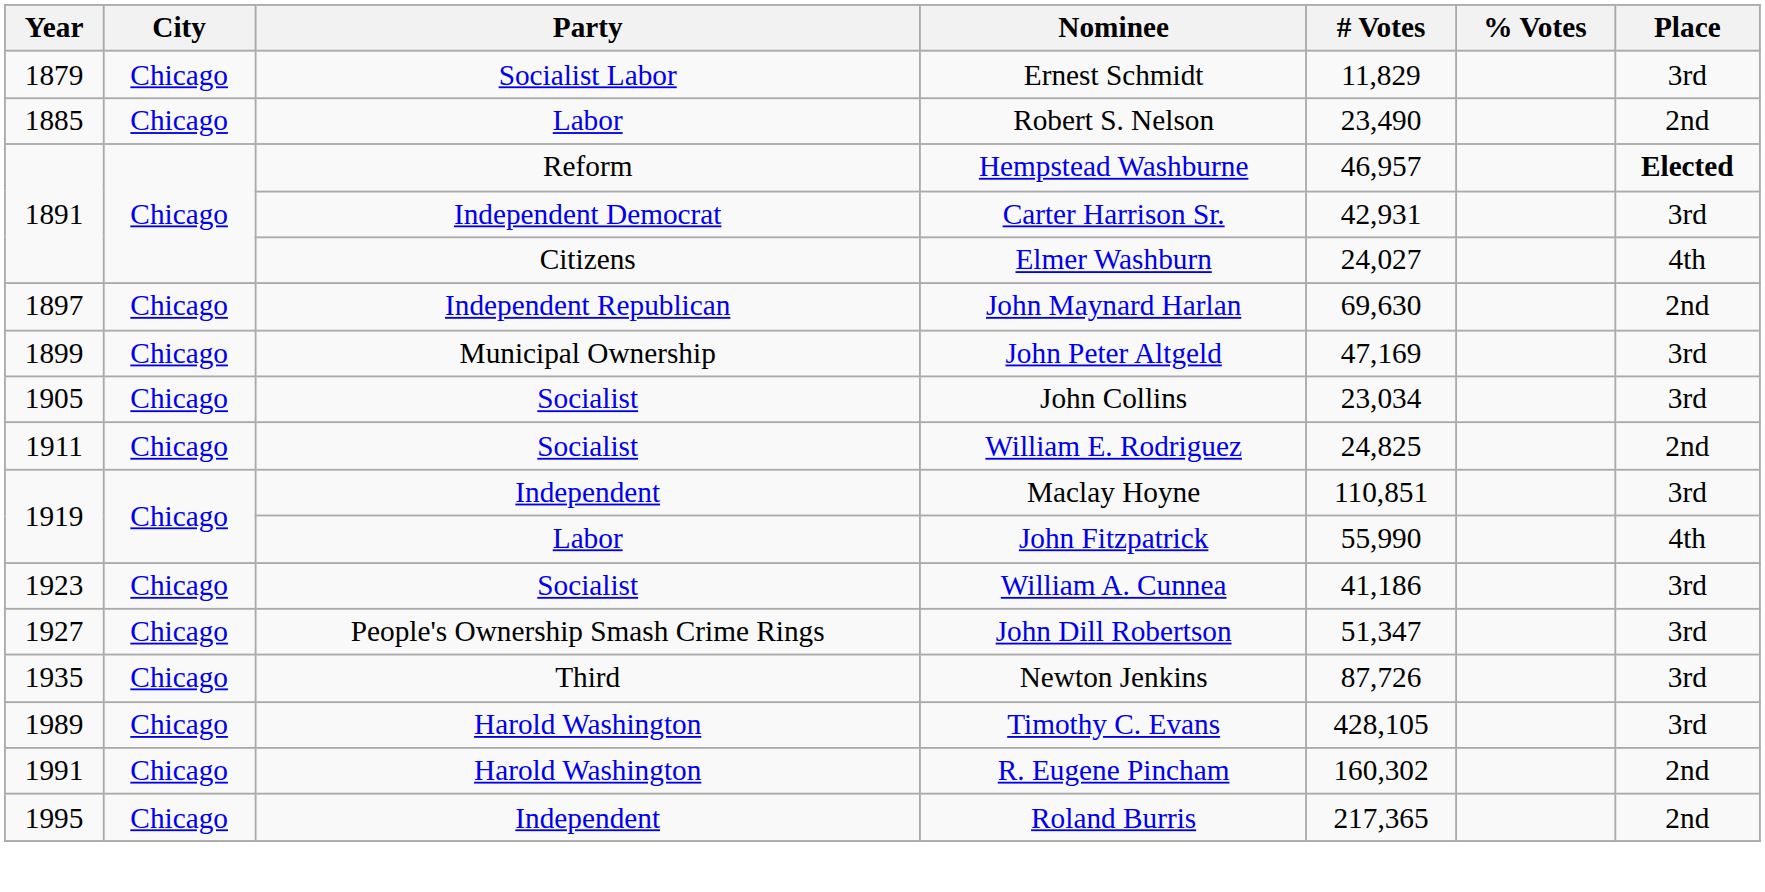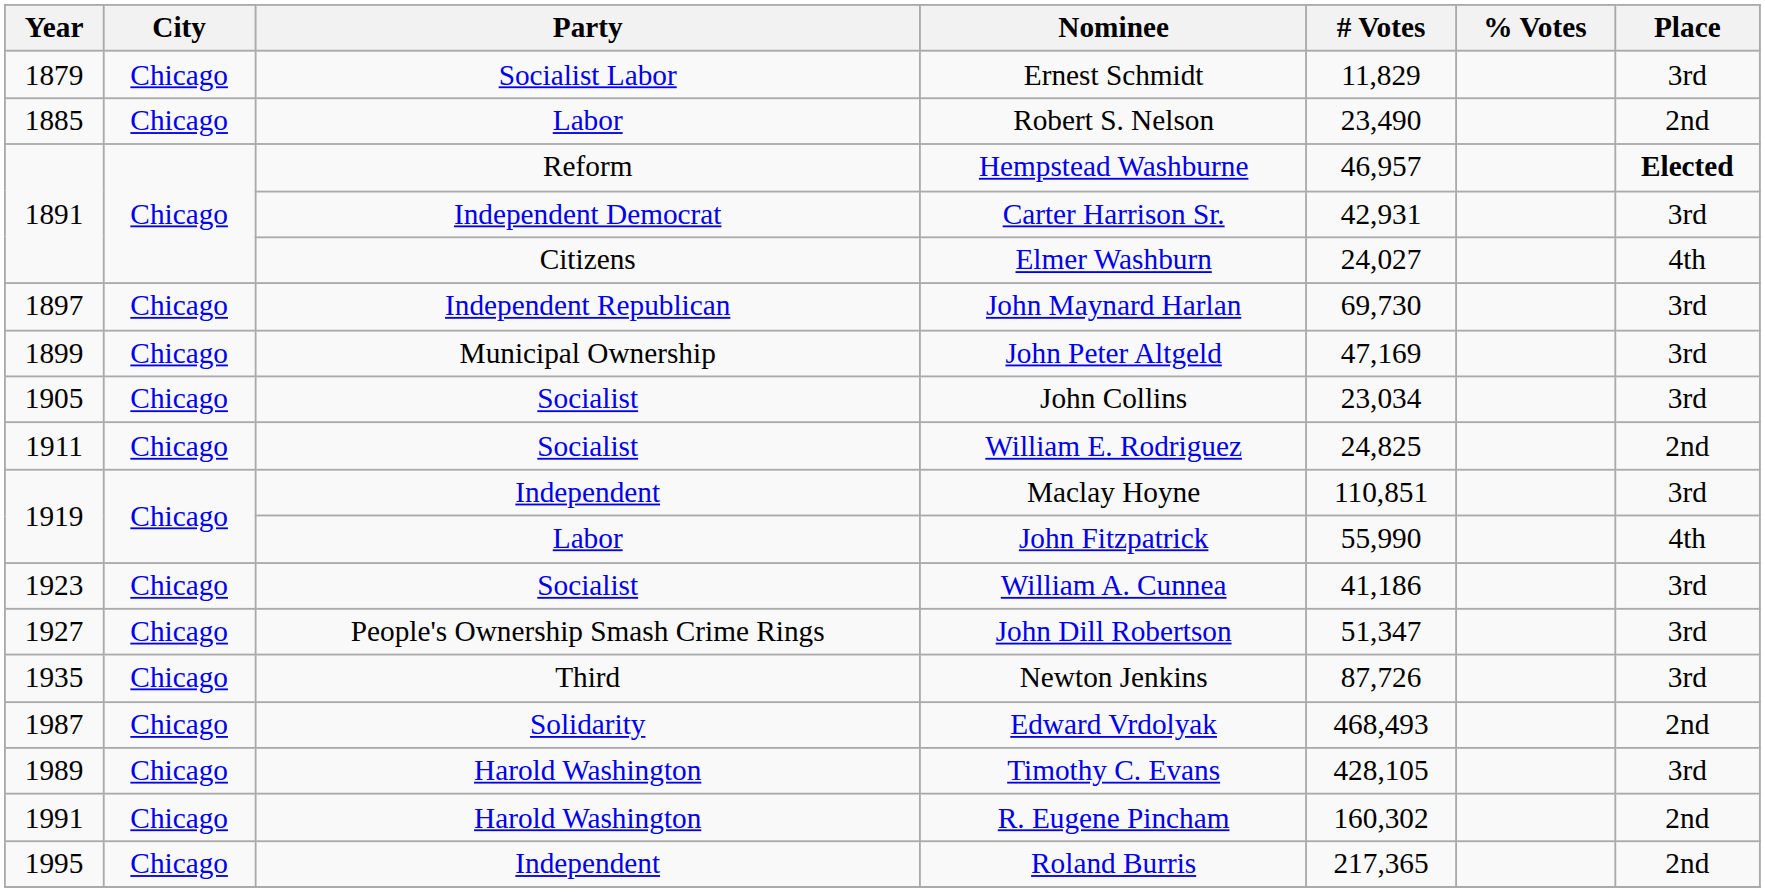 <table class="wikitable sortable mw-collapsible" style="text-align:center; width:60em;">
 <tr style="background:lightgrey;">
 <th>Year</th>
 <th>City</th>
 <th>Party</th>
 <th>Nominee</th>
 <th># Votes</th>
 <th>% Votes</th>
 <th>Place</th>
 </tr>
 <tr>
 <td>1879</td>
 <td><a href='#'>Chicago</a></td>
 <td><a href='#'>Socialist Labor</a></td>
 <td>Ernest Schmidt</td>
 <td>11,829</td>
 <td></td>
 <td>3rd</td>
 </tr>
 <tr>
 <td>1885</td>
 <td><a href='#'>Chicago</a></td>
 <td><a href='#'>Labor</a></td>
 <td>Robert S. Nelson</td>
 <td>23,490</td>
 <td></td>
 <td>2nd</td>
 </tr>
 <tr>
 <td rowspan=3>1891</td>
 <td rowspan=3><a href='#'>Chicago</a></td>
 <td>Reform</td>
 <td><a href='#'>Hempstead Washburne</a></td>
 <td>46,957</td>
 <td></td>
 <td data-sort-value="1st"><strong>Elected</strong></td>
 </tr>
 <tr>
 <td><a href='#'>Independent Democrat</a></td>
 <td><a href='#'>Carter Harrison Sr.</a></td>
 <td>42,931</td>
 <td></td>
 <td>3rd</td>
 </tr>
 <tr>
 <td>Citizens</td>
 <td><a href='#'>Elmer Washburn</a></td>
 <td>24,027</td>
 <td></td>
 <td>4th</td>
 </tr>
 <tr>
 <td>1897</td>
 <td><a href='#'>Chicago</a></td>
 <td><a href='#'>Independent Republican</a></td>
 <td><a href='#'>John Maynard Harlan</a></td>
-<td>69,630</td>
+<td>69,730</td>
 <td></td>
-<td>2nd</td>
+<td>3rd</td>
 </tr>
 <tr>
 <td>1899</td>
 <td><a href='#'>Chicago</a></td>
 <td>Municipal Ownership</td>
 <td><a href='#'>John Peter Altgeld</a></td>
 <td>47,169</td>
 <td></td>
 <td>3rd</td>
 </tr>
 <tr>
 <td>1905</td>
 <td><a href='#'>Chicago</a></td>
 <td><a href='#'>Socialist</a></td>
 <td>John Collins</td>
 <td>23,034</td>
 <td></td>
 <td>3rd</td>
 </tr>
 <tr>
 <td>1911</td>
 <td><a href='#'>Chicago</a></td>
 <td><a href='#'>Socialist</a></td>
 <td><a href='#'>William E. Rodriguez</a></td>
 <td>24,825</td>
 <td></td>
 <td>2nd</td>
 </tr>
 <tr>
 <td rowspan=2>1919</td>
 <td rowspan=2><a href='#'>Chicago</a></td>
 <td><a href='#'>Independent</a></td>
 <td>Maclay Hoyne</td>
 <td>110,851</td>
 <td></td>
 <td>3rd</td>
 </tr>
 <tr>
 <td><a href='#'>Labor</a></td>
 <td><a href='#'>John Fitzpatrick</a></td>
 <td>55,990</td>
 <td></td>
 <td>4th</td>
 </tr>
 <tr>
 <td>1923</td>
 <td><a href='#'>Chicago</a></td>
 <td><a href='#'>Socialist</a></td>
 <td><a href='#'>William A. Cunnea</a></td>
 <td>41,186</td>
 <td></td>
 <td>3rd</td>
 </tr>
 <tr>
 <td>1927</td>
 <td><a href='#'>Chicago</a></td>
 <td>People's Ownership Smash Crime Rings</td>
 <td><a href='#'>John Dill Robertson</a></td>
 <td>51,347</td>
 <td></td>
 <td>3rd</td>
 </tr>
 <tr>
 <td>1935</td>
 <td><a href='#'>Chicago</a></td>
 <td>Third</td>
 <td>Newton Jenkins</td>
 <td>87,726</td>
 <td></td>
 <td>3rd</td>
 </tr>
 <tr>
+<td>1987</td>
+<td><a href='#'>Chicago</a></td>
+<td><a href='#'>Solidarity</a></td>
+<td><a href='#'>Edward Vrdolyak</a></td>
+<td>468,493</td>
+<td></td>
+<td>2nd</td>
+</tr>
+<tr>
 <td>1989</td>
 <td><a href='#'>Chicago</a></td>
 <td><a href='#'>Harold Washington</a></td>
 <td><a href='#'>Timothy C. Evans</a></td>
 <td>428,105</td>
 <td></td>
 <td>3rd</td>
 </tr>
 <tr>
 <td>1991</td>
 <td><a href='#'>Chicago</a></td>
 <td><a href='#'>Harold Washington</a></td>
 <td><a href='#'>R. Eugene Pincham</a></td>
 <td>160,302</td>
 <td></td>
 <td>2nd</td>
 </tr>
 <tr>
 <td>1995</td>
 <td><a href='#'>Chicago</a></td>
 <td><a href='#'>Independent</a></td>
 <td><a href='#'>Roland Burris</a></td>
 <td>217,365</td>
 <td></td>
 <td>2nd</td>
 </tr>
 <tr>
 </tr>
 </table>
